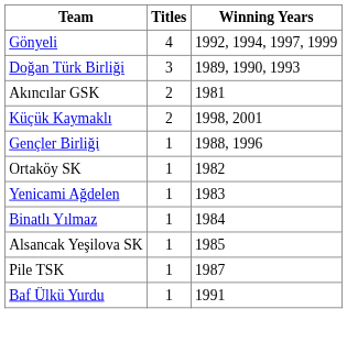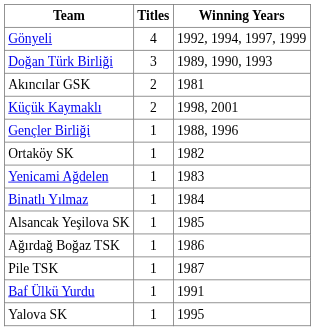 <table class="toccolours" border="1" cellpadding="4" cellspacing="0" style="border-collapse: collapse; margin:0;">
 <tr>
 <th>Team</th>
 <th>Titles</th>
 <th>Winning Years</th>
 </tr>
 <tr>
 <td><a href='#'>Gönyeli</a></td>
 <td style="text-align: center;">4</td>
 <td>1992, 1994, 1997, 1999</td>
 </tr>
 <tr>
 <td><a href='#'>Doğan Türk Birliği</a></td>
 <td style="text-align: center;">3</td>
 <td>1989, 1990, 1993</td>
 </tr>
 <tr>
 <td>Akıncılar GSK</td>
 <td style="text-align: center;">2</td>
 <td>1981</td>
 </tr>
 <tr>
 <td><a href='#'>Küçük Kaymaklı</a></td>
 <td style="text-align: center;">2</td>
 <td>1998, 2001</td>
 </tr>
 <tr>
 <td><a href='#'>Gençler Birliği</a></td>
 <td style="text-align: center;">1</td>
 <td>1988, 1996</td>
 </tr>
 <tr>
 <td>Ortaköy SK</td>
 <td style="text-align: center;">1</td>
 <td>1982</td>
 </tr>
 <tr>
 <td><a href='#'>Yenicami Ağdelen</a></td>
 <td style="text-align: center;">1</td>
 <td>1983</td>
 </tr>
 <tr>
 <td><a href='#'>Binatlı Yılmaz</a></td>
 <td style="text-align: center;">1</td>
 <td>1984</td>
 </tr>
 <tr>
 <td>Alsancak Yeşilova SK</td>
 <td style="text-align: center;">1</td>
 <td>1985</td>
 </tr>
 <tr>
+<td>Ağırdağ Boğaz TSK</td>
+<td style="text-align: center;">1</td>
+<td>1986</td>
+</tr>
+<tr>
 <td>Pile TSK</td>
 <td style="text-align: center;">1</td>
 <td>1987</td>
 </tr>
 <tr>
 <td><a href='#'>Baf Ülkü Yurdu</a></td>
 <td style="text-align: center;">1</td>
 <td>1991</td>
 </tr>
+<tr>
+<td>Yalova SK</td>
+<td style="text-align: center;">1</td>
+<td>1995</td>
+</tr>
 </table>
